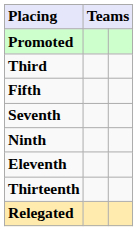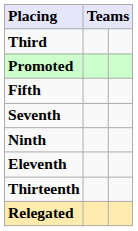 <table class=wikitable>
 <tr>
 </tr>
 <tr style="background: #E6E6FA;">
 <td><strong>Placing</strong></td>
 <td colspan="2" style="text-align:center"><strong>Teams</strong></td>
 </tr>
+<tr>
+<td><strong>Third</strong></td>
+<td></td>
+<td></td>
+</tr>
 <tr style="background: #ccffcc;">
 <td><strong>Promoted</strong></td>
 <td><strong></strong></td>
 <td><strong></strong></td>
-</tr>
-<tr>
-<td><strong>Third</strong></td>
-<td></td>
-<td></td>
 </tr>
 <tr>
 <td><strong>Fifth</strong></td>
 <td></td>
 <td></td>
 </tr>
 <tr>
 <td><strong>Seventh</strong></td>
 <td></td>
 <td></td>
 </tr>
 <tr>
 <td><strong>Ninth</strong></td>
 <td></td>
 <td></td>
 </tr>
 <tr>
 <td><strong>Eleventh</strong></td>
 <td></td>
 <td></td>
 </tr>
 <tr>
 <td><strong>Thirteenth</strong></td>
 <td></td>
 <td></td>
 </tr>
 <tr style="background: #ffebad;">
 <td><strong>Relegated</strong></td>
 <td></td>
 <td></td>
 </tr>
 </table>
